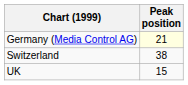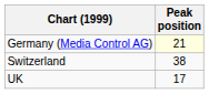 <table class="wikitable sortable">
 <tr>
 <th>Chart (1999)</th>
 <th>Peak<br>position</th>
 </tr>
 <tr>
 <td>Germany (<a href='#'>Media Control AG</a>)</td>
 <td style="background: lightyellow; text-align:center;">21</td>
 </tr>
 <tr>
 <td>Switzerland</td>
 <td style="text-align:center;">38</td>
 </tr>
 <tr>
 <td>UK</td>
-<td style="text-align:center;">15</td>
+<td style="text-align:center;">17</td>
 </tr>
 </table>
